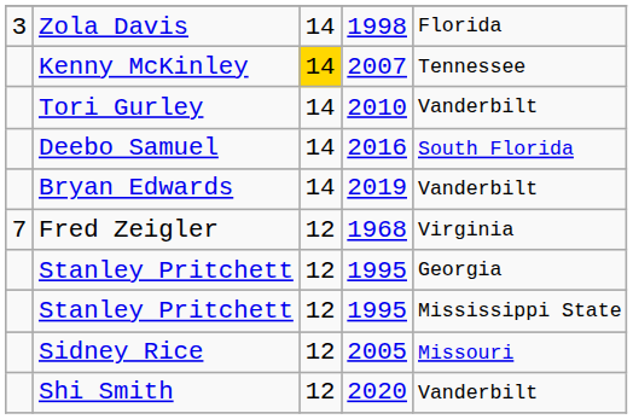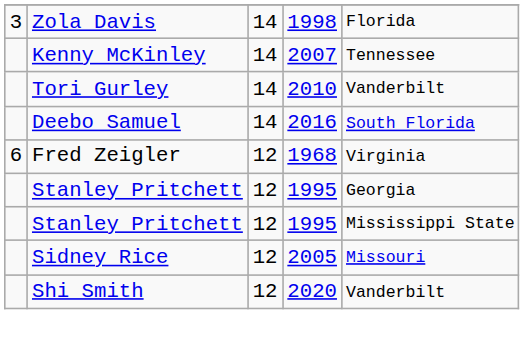 <table class="wikitable">
 <tr>
 </tr>
 <tr>
 <td>3</td>
 <td><a href='#'>Zola Davis</a></td>
 <td>14</td>
 <td><a href='#'>1998</a></td>
 <td style="font-size:80%;">Florida</td>
 </tr>
 <tr>
 <td></td>
 <td><a href='#'>Kenny McKinley</a></td>
-<td style="background: gold;">14</td>
+<td>14</td>
 <td><a href='#'>2007</a></td>
 <td style="font-size:80%;">Tennessee</td>
 </tr>
 <tr>
 <td></td>
 <td><a href='#'>Tori Gurley</a></td>
 <td>14</td>
 <td><a href='#'>2010</a></td>
 <td style="font-size:80%;">Vanderbilt</td>
 </tr>
 <tr>
 <td></td>
 <td><a href='#'>Deebo Samuel</a></td>
 <td>14</td>
 <td><a href='#'>2016</a></td>
 <td style="font-size:80%;"><a href='#'>South Florida</a></td>
 </tr>
 <tr>
-<td></td>
-<td><a href='#'>Bryan Edwards</a></td>
-<td>14</td>
-<td><a href='#'>2019</a></td>
-<td style="font-size:80%;">Vanderbilt</td>
-</tr>
-<tr>
-<td>7</td>
+<td>6</td>
 <td>Fred Zeigler</td>
 <td>12</td>
 <td><a href='#'>1968</a></td>
 <td style="font-size:80%;">Virginia</td>
 </tr>
 <tr>
 <td></td>
 <td><a href='#'>Stanley Pritchett</a></td>
 <td>12</td>
 <td><a href='#'>1995</a></td>
 <td style="font-size:80%;">Georgia</td>
 </tr>
 <tr>
 <td></td>
 <td><a href='#'>Stanley Pritchett</a></td>
 <td>12</td>
 <td><a href='#'>1995</a></td>
 <td style="font-size:80%;">Mississippi State</td>
 </tr>
 <tr>
 <td></td>
 <td><a href='#'>Sidney Rice</a></td>
 <td>12</td>
 <td><a href='#'>2005</a></td>
 <td style="font-size:80%;"><a href='#'>Missouri</a></td>
 </tr>
 <tr>
 <td></td>
 <td><a href='#'>Shi Smith</a></td>
 <td>12</td>
 <td><a href='#'>2020</a></td>
 <td style="font-size:80%;">Vanderbilt</td>
 </tr>
 </table>
